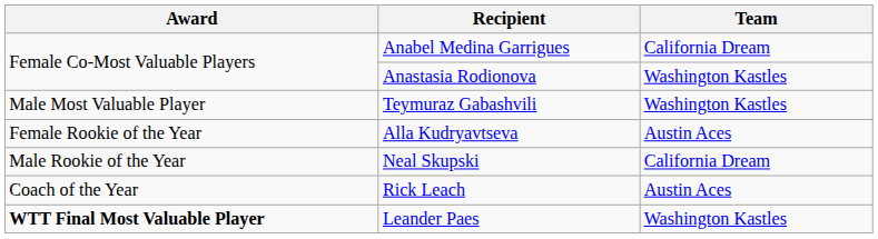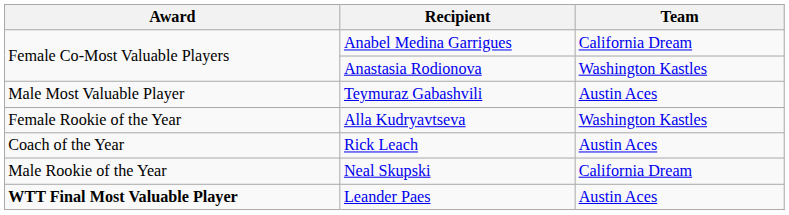 <table class="wikitable" style="text-align:left">
 <tr>
 <th width="325px">Award</th>
 <th width="225px">Recipient</th>
 <th width="200px">Team</th>
 </tr>
 <tr>
 <td rowspan="2">Female Co-Most Valuable Players</td>
 <td><a href='#'>Anabel Medina Garrigues</a></td>
 <td><a href='#'>California Dream</a></td>
 </tr>
 <tr>
 <td><a href='#'>Anastasia Rodionova</a></td>
 <td><a href='#'>Washington Kastles</a></td>
 </tr>
 <tr>
 <td>Male Most Valuable Player</td>
 <td><a href='#'>Teymuraz Gabashvili</a></td>
-<td><a href='#'>Washington Kastles</a></td>
+<td><a href='#'>Austin Aces</a></td>
 </tr>
 <tr>
 <td>Female Rookie of the Year</td>
 <td><a href='#'>Alla Kudryavtseva</a></td>
+<td><a href='#'>Washington Kastles</a></td>
+</tr>
+<tr>
+<td>Coach of the Year</td>
+<td><a href='#'>Rick Leach</a></td>
 <td><a href='#'>Austin Aces</a></td>
 </tr>
 <tr>
 <td>Male Rookie of the Year</td>
 <td><a href='#'>Neal Skupski</a></td>
 <td><a href='#'>California Dream</a></td>
 </tr>
 <tr>
-<td>Coach of the Year</td>
-<td><a href='#'>Rick Leach</a></td>
+<td><strong>WTT Final Most Valuable Player</strong></td>
+<td><a href='#'>Leander Paes</a></td>
 <td><a href='#'>Austin Aces</a></td>
 </tr>
-<tr>
-<td><strong>WTT Final Most Valuable Player</strong></td>
-<td><a href='#'>Leander Paes</a></td>
-<td><a href='#'>Washington Kastles</a></td>
-</tr>
 </table>
